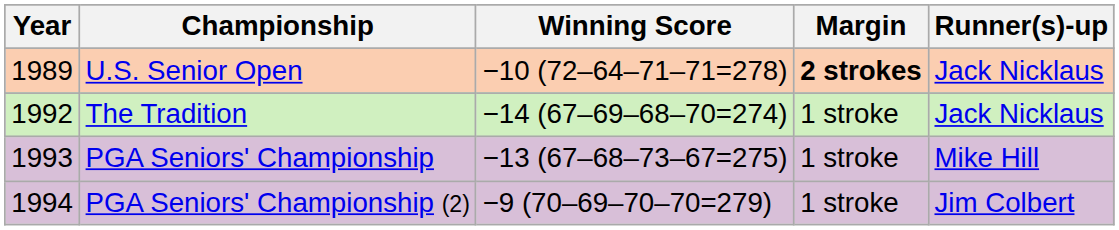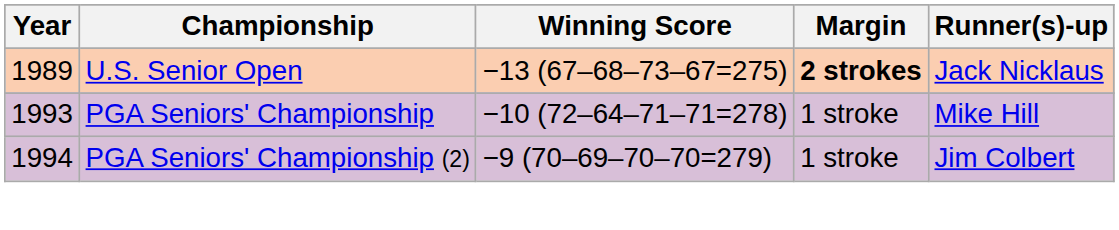 <table class="sortable wikitable">
 <tr>
 <th>Year</th>
 <th>Championship</th>
 <th>Winning Score</th>
 <th>Margin</th>
 <th>Runner(s)-up</th>
 </tr>
 <tr style="background:#FBCEB1;">
 <td align=center>1989</td>
 <td><a href='#'>U.S. Senior Open</a></td>
-<td>−10 (72–64–71–71=278)</td>
+<td>−13 (67–68–73–67=275)</td>
 <td><strong>2 strokes</strong></td>
-<td> <a href='#'>Jack Nicklaus</a></td>
-</tr>
-<tr style="background:#d0f0c0;">
-<td align=center>1992</td>
-<td><a href='#'>The Tradition</a></td>
-<td>−14 (67–69–68–70=274)</td>
-<td>1 stroke</td>
 <td> <a href='#'>Jack Nicklaus</a></td>
 </tr>
 <tr style="background:thistle;">
 <td align=center>1993</td>
 <td><a href='#'>PGA Seniors' Championship</a></td>
-<td>−13 (67–68–73–67=275)</td>
+<td>−10 (72–64–71–71=278)</td>
 <td>1 stroke</td>
 <td> <a href='#'>Mike Hill</a></td>
 </tr>
 <tr style="background:thistle;">
 <td align=center>1994</td>
 <td><a href='#'>PGA Seniors' Championship</a> <small>(2)</small></td>
 <td>−9 (70–69–70–70=279)</td>
 <td>1 stroke</td>
 <td> <a href='#'>Jim Colbert</a></td>
 </tr>
 </table>
